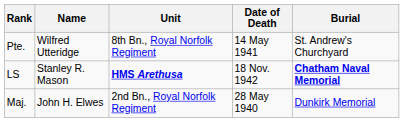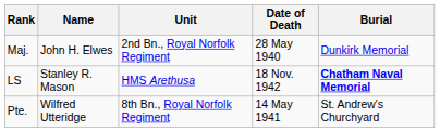 <table class="wikitable">
 <tr>
 <th>Rank</th>
 <th>Name</th>
 <th>Unit</th>
 <th>Date of Death</th>
 <th>Burial</th>
 </tr>
 <tr>
+<td>Maj.</td>
+<td>John H. Elwes</td>
+<td>2nd Bn., <a href='#'>Royal Norfolk Regiment</a></td>
+<td>28 May 1940</td>
+<td><a href='#'>Dunkirk Memorial</a></td>
+</tr>
+<tr>
+<td>LS</td>
+<td>Stanley R. Mason</td>
+<td><a href='#'>HMS <em>Arethusa</em></a></td>
+<td>18 Nov. 1942</td>
+<td><strong><a href='#'>Chatham Naval Memorial</a></strong></td>
+</tr>
+<tr>
 <td>Pte.</td>
 <td>Wilfred Utteridge</td>
 <td>8th Bn., <a href='#'>Royal Norfolk Regiment</a></td>
 <td>14 May 1941</td>
 <td>St. Andrew's Churchyard</td>
 </tr>
-<tr>
-<td>LS</td>
-<td>Stanley R. Mason</td>
-<td><strong><a href='#'>HMS <em>Arethusa</em></a></strong></td>
-<td>18 Nov. 1942</td>
-<td><strong><a href='#'>Chatham Naval Memorial</a></strong></td>
-</tr>
-<tr>
-<td>Maj.</td>
-<td>John H. Elwes</td>
-<td>2nd Bn., <a href='#'>Royal Norfolk Regiment</a></td>
-<td>28 May 1940</td>
-<td><a href='#'>Dunkirk Memorial</a></td>
-</tr>
 </table>
